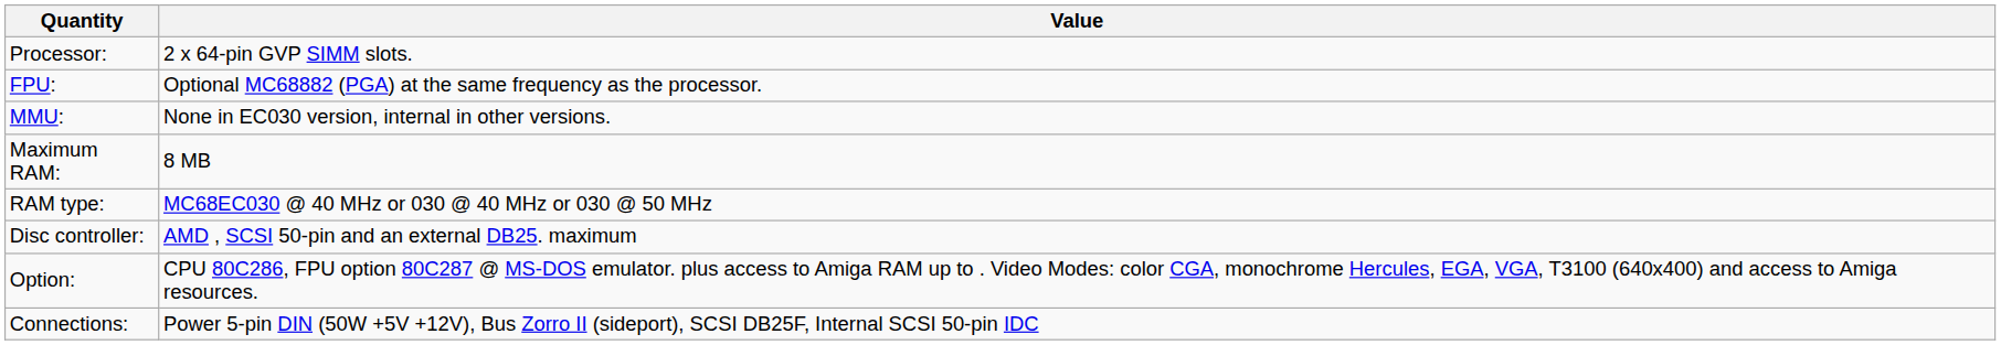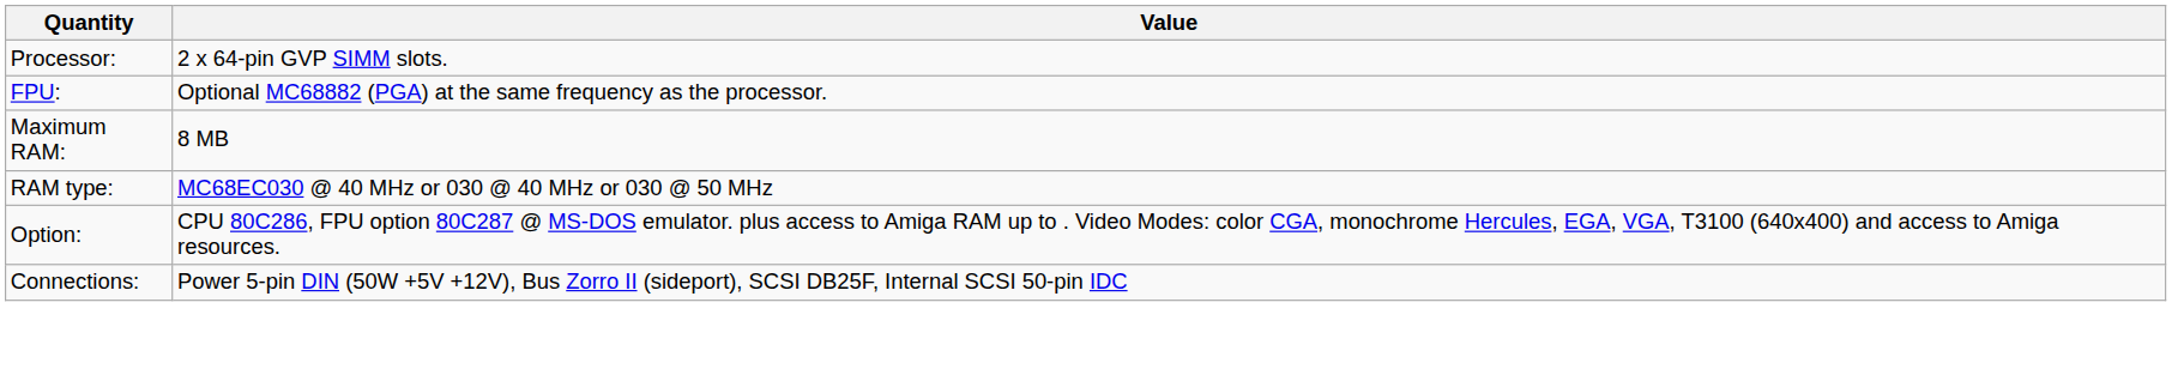 <table class="wikitable">
 <tr>
 <th>Quantity</th>
 <th>Value</th>
 </tr>
 <tr>
 <td>Processor:</td>
 <td>2 x 64-pin GVP <a href='#'>SIMM</a> slots.</td>
 </tr>
 <tr>
 <td><a href='#'>FPU</a>:</td>
 <td>Optional <a href='#'>MC68882</a> (<a href='#'>PGA</a>) at the same frequency as the processor.</td>
 </tr>
 <tr>
-<td><a href='#'>MMU</a>:</td>
-<td>None in EC030 version, internal in other versions.</td>
-</tr>
-<tr>
 <td>Maximum RAM:</td>
 <td>8 MB</td>
 </tr>
 <tr>
 <td>RAM type:</td>
 <td><a href='#'>MC68EC030</a> @ 40 MHz or 030 @ 40 MHz or 030 @ 50 MHz</td>
-</tr>
-<tr>
-<td>Disc controller:</td>
-<td><a href='#'>AMD</a> , <a href='#'>SCSI</a> 50-pin and an external <a href='#'>DB25</a>.  maximum</td>
 </tr>
 <tr>
 <td>Option:</td>
 <td>CPU <a href='#'>80C286</a>, FPU option <a href='#'>80C287</a> @  <a href='#'>MS-DOS</a> emulator.  plus access to Amiga RAM up to . Video Modes: color <a href='#'>CGA</a>, monochrome <a href='#'>Hercules</a>, <a href='#'>EGA</a>, <a href='#'>VGA</a>, T3100 (640x400) and access to Amiga resources.</td>
 </tr>
 <tr>
 <td>Connections:</td>
 <td>Power 5-pin <a href='#'>DIN</a> (50W +5V +12V), Bus <a href='#'>Zorro II</a> (sideport), SCSI DB25F, Internal SCSI 50-pin <a href='#'>IDC</a></td>
 </tr>
 </table>
